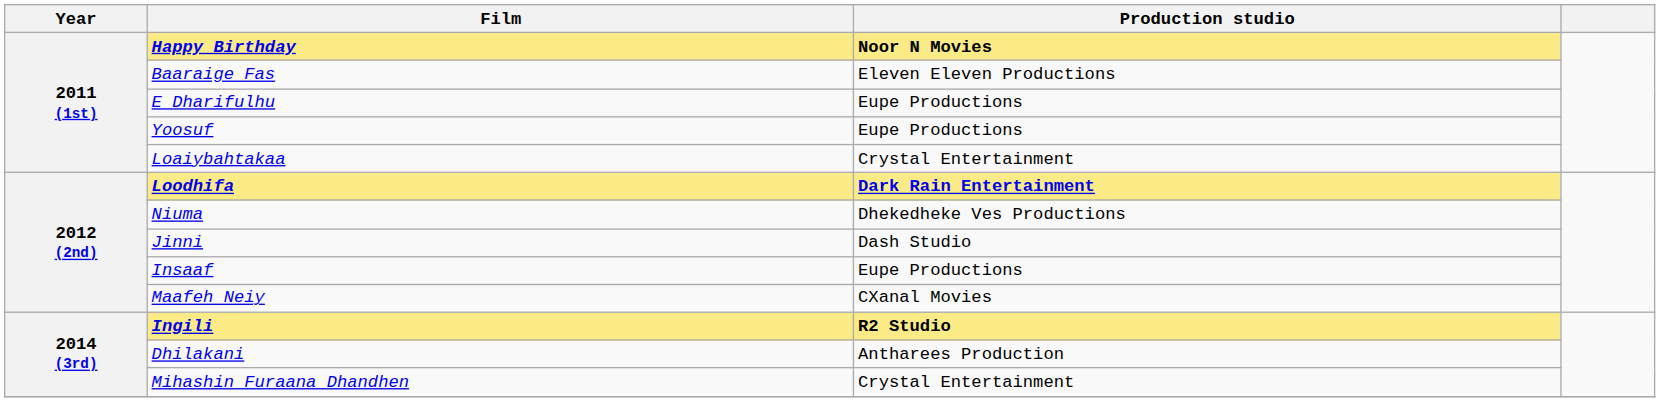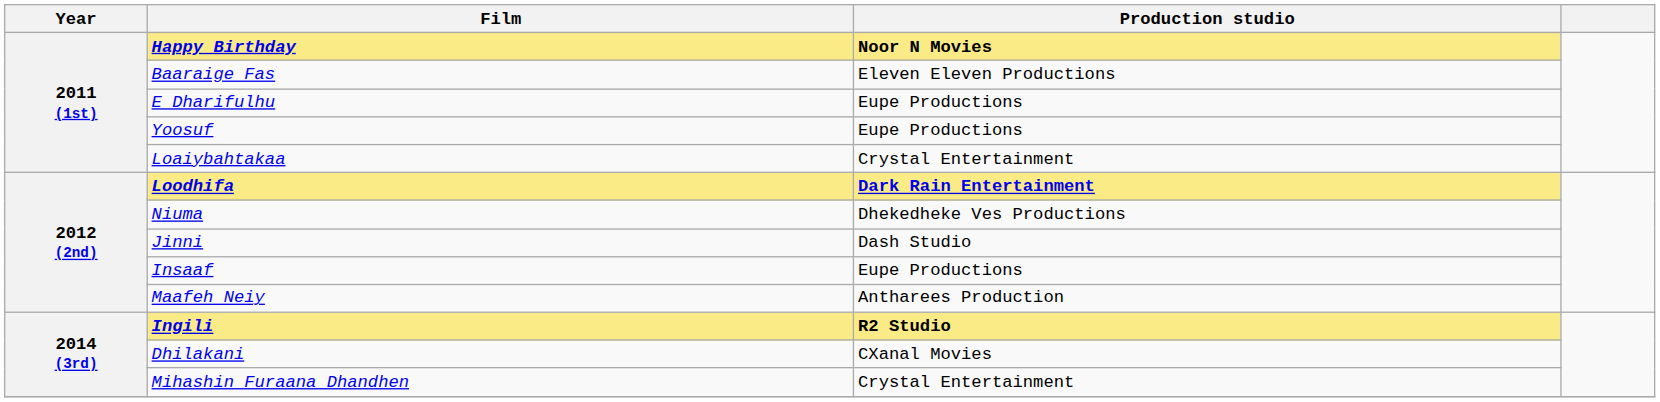 <table class="wikitable sortable" style="text-align:left;">
 <tr>
 <th scope="col" style="width:3%; text-align:center;">Year</th>
 <th scope="col" style="width:15%;text-align:center;">Film</th>
 <th scope="col" style="width:15%;text-align:center;">Production studio</th>
 <th scope="col" style="width:2%" class="unsortable"></th>
 </tr>
 <tr>
 <th scope="row" rowspan=5 style="text-align:center">2011 <br><small><a href='#'>(1st)</a> </small></th>
 <td style="background:#FAEB86;"><strong><em><a href='#'>Happy Birthday</a></em></strong></td>
 <td style="background:#FAEB86;"><strong>Noor N Movies</strong></td>
 <td rowspan=5 style="text-align: center;"></td>
 </tr>
 <tr>
 <td><em><a href='#'>Baaraige Fas</a></em></td>
 <td>Eleven Eleven Productions</td>
 </tr>
 <tr>
 <td><em><a href='#'>E Dharifulhu</a></em></td>
 <td>Eupe Productions</td>
 </tr>
 <tr>
 <td><em><a href='#'>Yoosuf</a></em></td>
 <td>Eupe Productions</td>
 </tr>
 <tr>
 <td><em><a href='#'>Loaiybahtakaa</a></em></td>
 <td>Crystal Entertainment</td>
 </tr>
 <tr>
 <th scope="row" rowspan=5 style="text-align:center">2012 <br><small><a href='#'>(2nd)</a> </small></th>
 <td style="background:#FAEB86;"><strong><em><a href='#'>Loodhifa</a></em></strong></td>
 <td style="background:#FAEB86;"><strong><a href='#'>Dark Rain Entertainment</a></strong></td>
 <td rowspan=5 style="text-align: center;"></td>
 </tr>
 <tr>
 <td><em><a href='#'>Niuma</a></em></td>
 <td>Dhekedheke Ves Productions</td>
 </tr>
 <tr>
 <td><em><a href='#'>Jinni</a></em></td>
 <td>Dash Studio</td>
 </tr>
 <tr>
 <td><em><a href='#'>Insaaf</a></em></td>
 <td>Eupe Productions</td>
 </tr>
 <tr>
 <td><em><a href='#'>Maafeh Neiy</a></em></td>
-<td>CXanal Movies</td>
+<td>Antharees Production</td>
 </tr>
 <tr>
 <th scope="row" rowspan=3 style="text-align:center">2014 <br><small><a href='#'>(3rd)</a> </small></th>
 <td style="background:#FAEB86;"><strong><em><a href='#'>Ingili</a></em></strong></td>
 <td style="background:#FAEB86;"><strong>R2 Studio</strong></td>
 <td rowspan=3 style="text-align: center;"></td>
 </tr>
 <tr>
 <td><em><a href='#'>Dhilakani</a></em></td>
-<td>Antharees Production</td>
+<td>CXanal Movies</td>
 </tr>
 <tr>
 <td><em><a href='#'>Mihashin Furaana Dhandhen</a></em></td>
 <td>Crystal Entertainment</td>
 </tr>
 <tr>
 </tr>
 </table>
